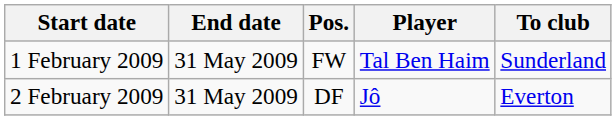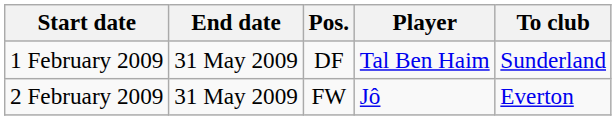 <table class="wikitable">
 <tr>
 <th>Start date</th>
 <th>End date</th>
 <th>Pos.</th>
 <th>Player</th>
 <th>To club</th>
 </tr>
 <tr>
 <td>1 February 2009</td>
 <td>31 May  2009</td>
-<td style="text-align:center;">FW</td>
+<td style="text-align:center;">DF</td>
 <td> <a href='#'>Tal Ben Haim</a></td>
 <td> <a href='#'>Sunderland</a></td>
 </tr>
 <tr>
 <td>2 February 2009</td>
 <td>31 May  2009</td>
-<td style="text-align:center;">DF</td>
+<td style="text-align:center;">FW</td>
 <td> <a href='#'>Jô</a></td>
 <td> <a href='#'>Everton</a></td>
 </tr>
 </table>
